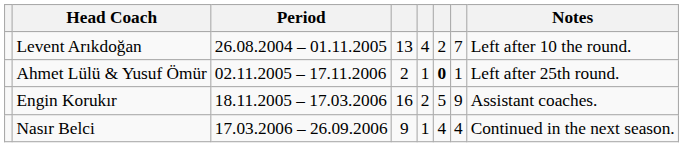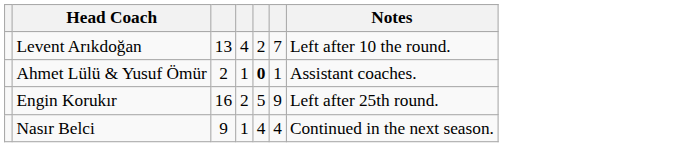 <table class="wikitable" style="text-align: left;">
 <tr>
 <th></th>
 <th>Head Coach</th>
-<th>Period</th>
 <th></th>
 <th></th>
 <th></th>
 <th></th>
 <th>Notes</th>
 </tr>
 <tr>
 <td></td>
 <td>Levent Arıkdoğan</td>
-<td>26.08.2004 – 01.11.2005</td>
 <td align="center">13</td>
 <td align="center">4</td>
 <td align="center">2</td>
 <td align="center">7</td>
 <td>Left after 10 the round.</td>
 </tr>
 <tr>
 <td></td>
 <td>Ahmet Lülü & Yusuf Ömür</td>
-<td>02.11.2005 – 17.11.2006</td>
 <td align="center">2</td>
 <td align="center">1</td>
 <td align="center"><strong>0</strong></td>
 <td align="center">1</td>
+<td>Assistant coaches.</td>
+</tr>
+<tr>
+<td></td>
+<td>Engin Korukır</td>
+<td align="center">16</td>
+<td align="center">2</td>
+<td align="center">5</td>
+<td align="center">9</td>
 <td>Left after 25th round.</td>
 </tr>
 <tr>
 <td></td>
-<td>Engin Korukır</td>
-<td>18.11.2005 – 17.03.2006</td>
-<td align="center">16</td>
-<td align="center">2</td>
-<td align="center">5</td>
-<td align="center">9</td>
-<td>Assistant coaches.</td>
-</tr>
-<tr>
-<td></td>
 <td>Nasır Belci</td>
-<td>17.03.2006 – 26.09.2006</td>
 <td align="center">9</td>
 <td align="center">1</td>
 <td align="center">4</td>
 <td align="center">4</td>
 <td>Continued in the next season.</td>
 </tr>
 </table>
